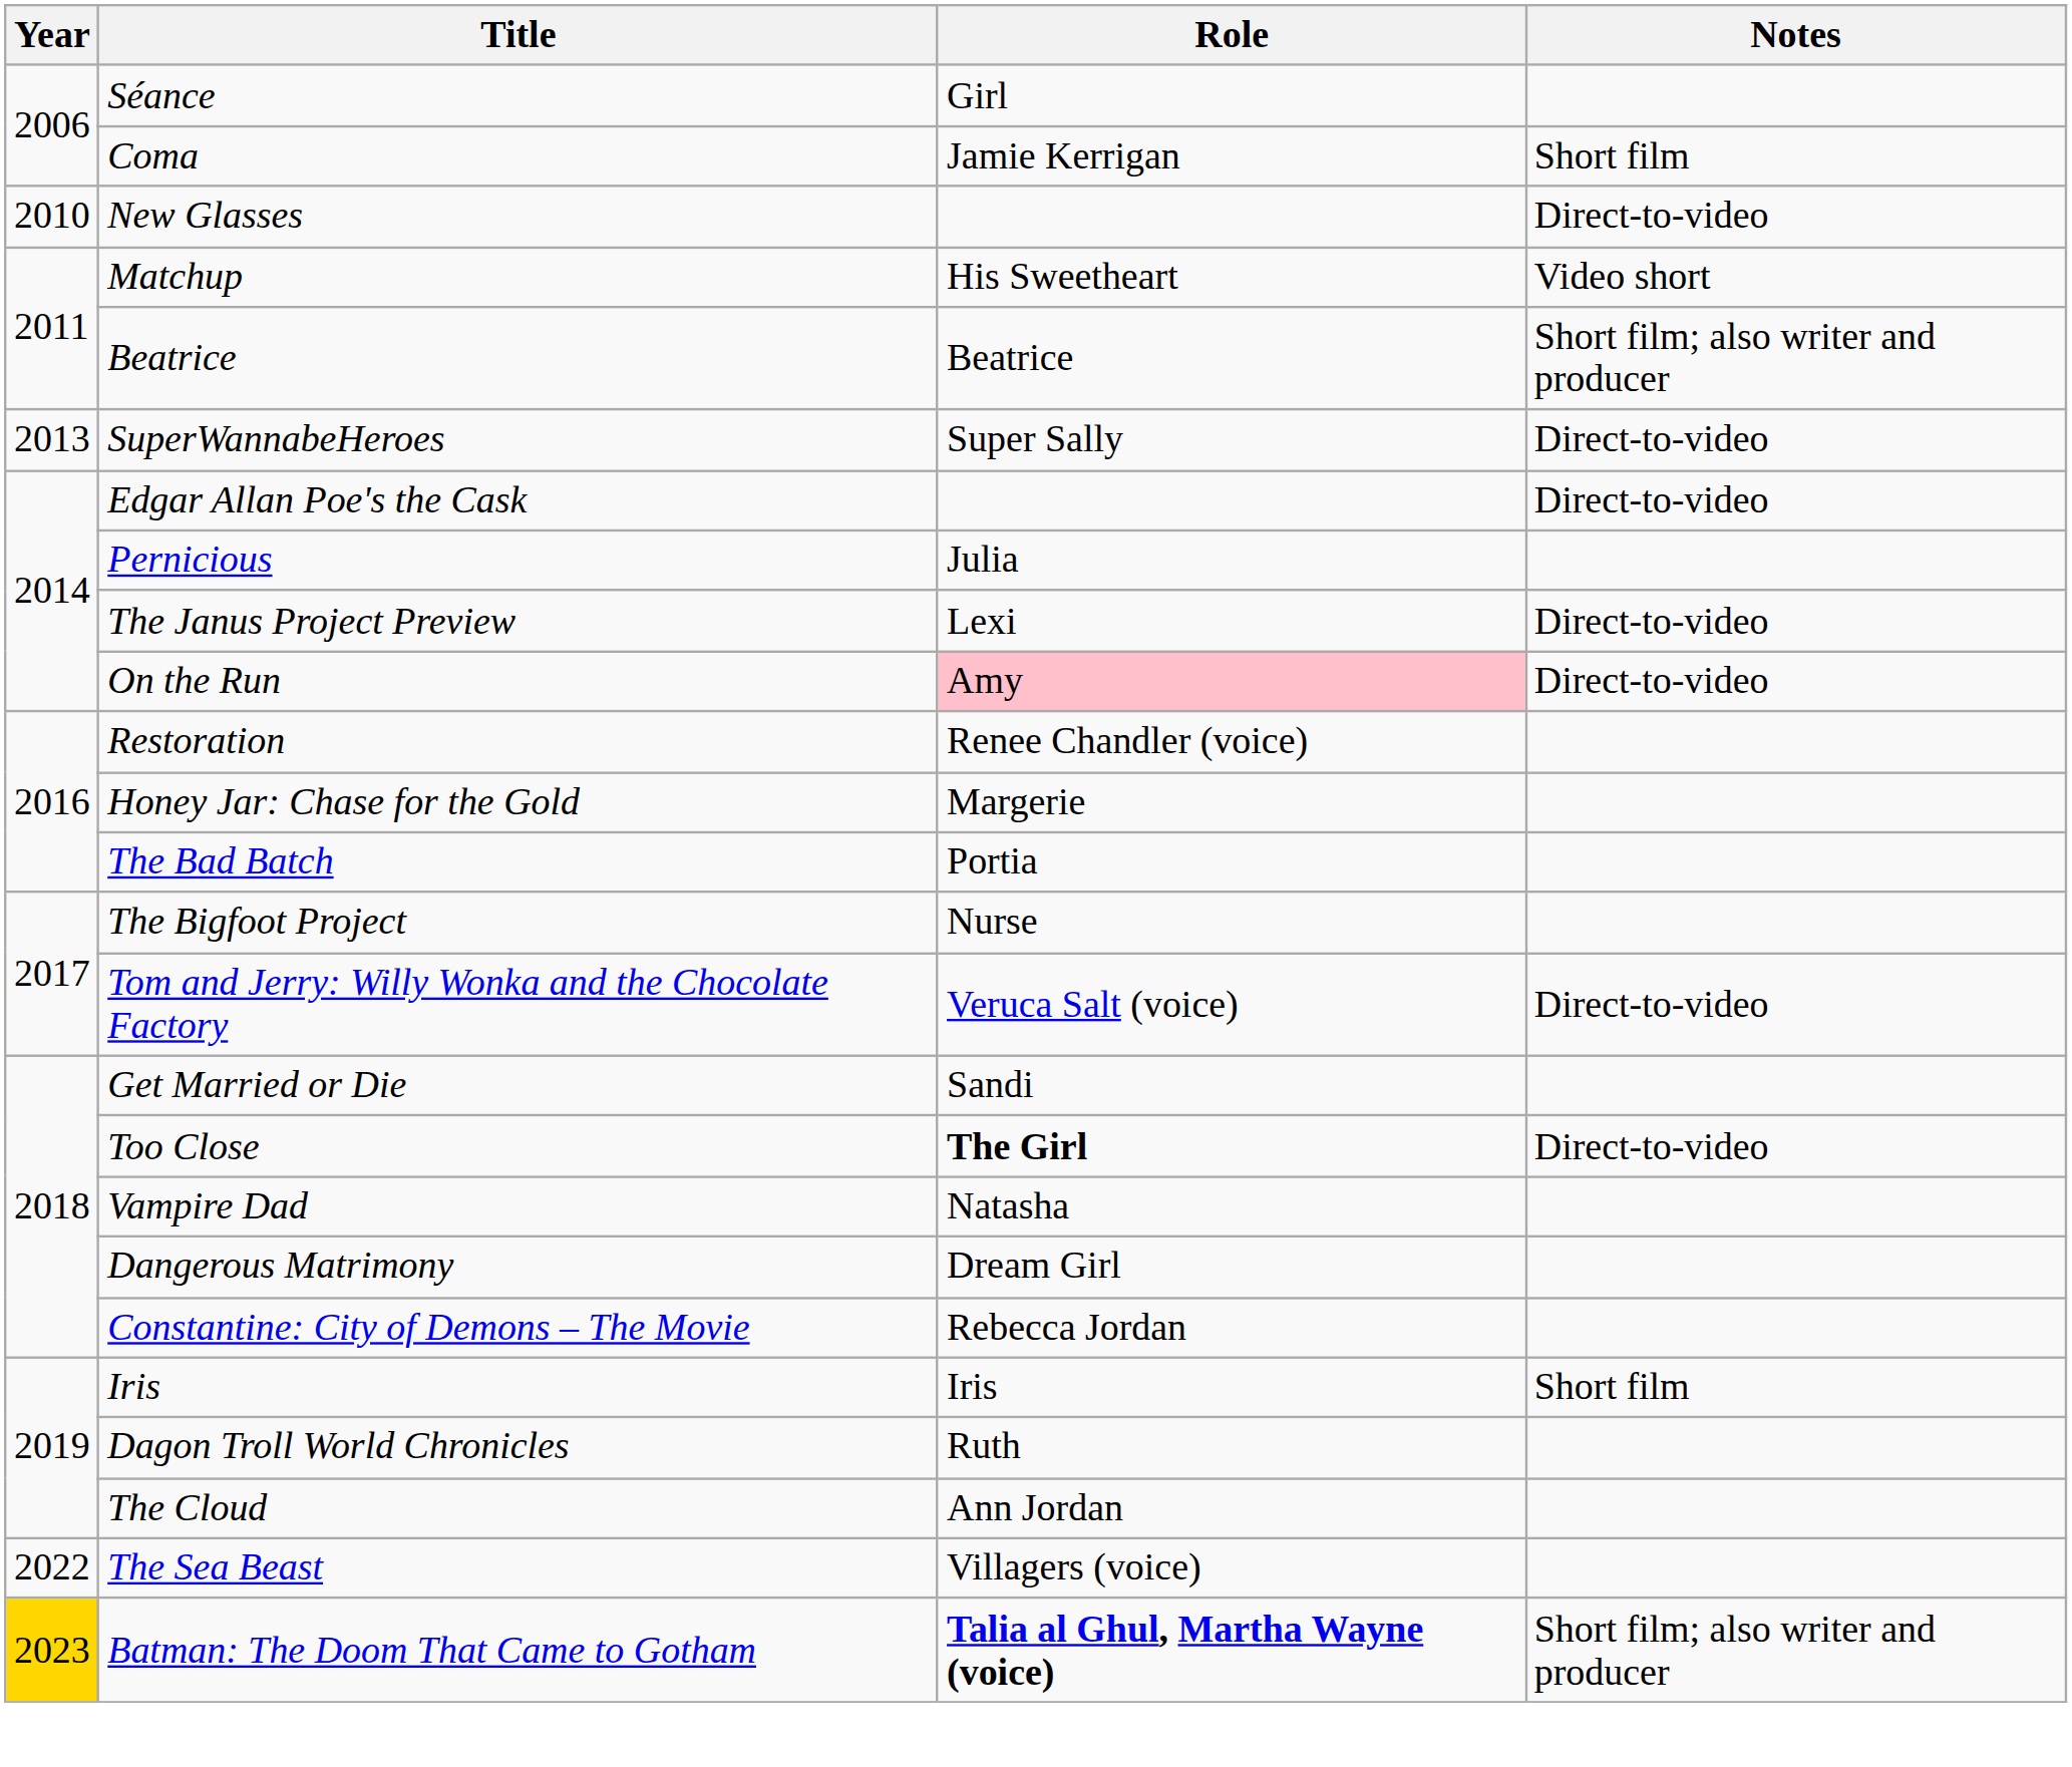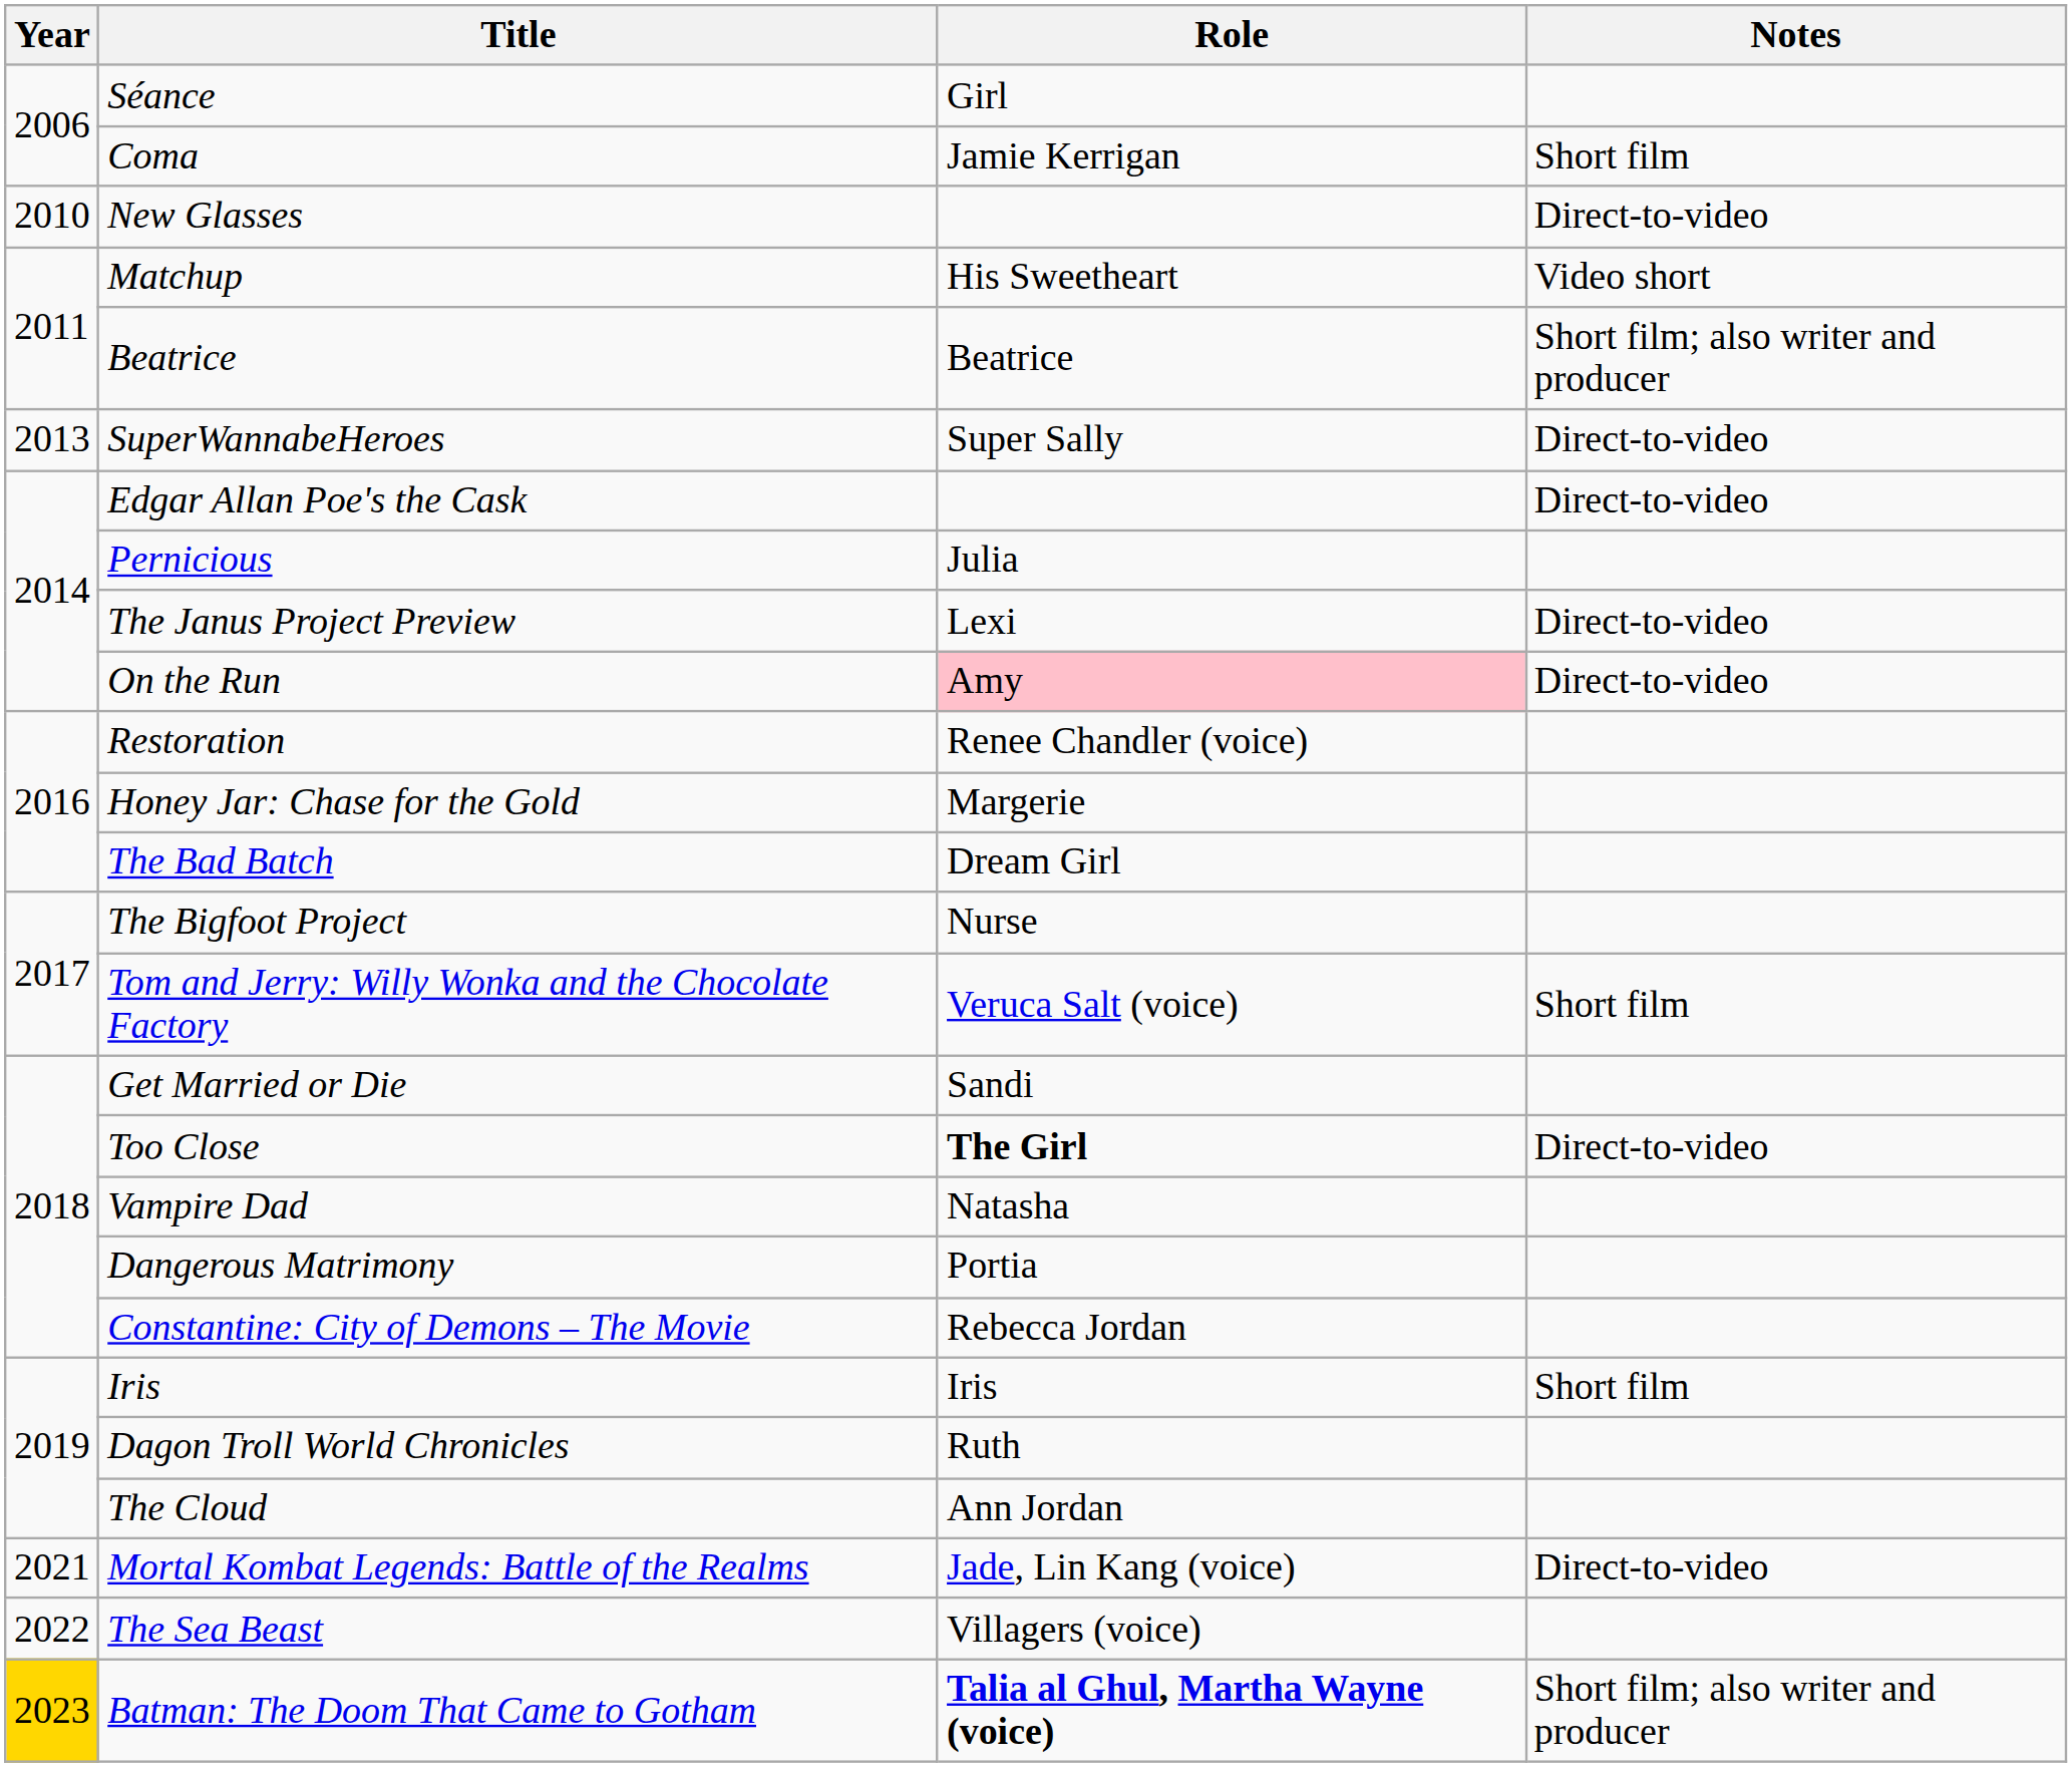 <table class="wikitable plainrowheaders sortable">
 <tr>
 <th scope="col">Year</th>
 <th scope="col">Title</th>
 <th scope="col">Role</th>
 <th scope="col" class="unsortable">Notes</th>
 </tr>
 <tr>
 <td rowspan="2">2006</td>
 <td><em>Séance</em></td>
 <td>Girl</td>
 <td></td>
 </tr>
 <tr>
 <td><em>Coma</em></td>
 <td>Jamie Kerrigan</td>
 <td>Short film</td>
 </tr>
 <tr>
 <td>2010</td>
 <td><em>New Glasses</em></td>
 <td></td>
 <td>Direct-to-video</td>
 </tr>
 <tr>
 <td rowspan="2">2011</td>
 <td><em>Matchup</em></td>
 <td>His Sweetheart</td>
 <td>Video short</td>
 </tr>
 <tr>
 <td><em>Beatrice</em></td>
 <td>Beatrice</td>
 <td>Short film; also writer and producer</td>
 </tr>
 <tr>
 <td>2013</td>
 <td><em>SuperWannabeHeroes</em></td>
 <td>Super Sally</td>
 <td>Direct-to-video</td>
 </tr>
 <tr>
 <td rowspan="4">2014</td>
 <td><em>Edgar Allan Poe's the Cask</em></td>
 <td></td>
 <td>Direct-to-video</td>
 </tr>
 <tr>
 <td><em><a href='#'>Pernicious</a></em></td>
 <td>Julia</td>
 <td></td>
 </tr>
 <tr>
 <td><em>The Janus Project Preview</em></td>
 <td>Lexi</td>
 <td>Direct-to-video</td>
 </tr>
 <tr>
 <td><em>On the Run</em></td>
 <td style="background: pink;">Amy</td>
 <td>Direct-to-video</td>
 </tr>
 <tr>
 <td rowspan="3">2016</td>
 <td><em>Restoration</em></td>
 <td>Renee Chandler (voice)</td>
 <td></td>
 </tr>
 <tr>
 <td><em>Honey Jar: Chase for the Gold</em></td>
 <td>Margerie</td>
 <td></td>
 </tr>
 <tr>
 <td><em><a href='#'>The Bad Batch</a></em></td>
-<td>Portia</td>
+<td>Dream Girl</td>
 <td></td>
 </tr>
 <tr>
 <td rowspan="2">2017</td>
 <td><em>The Bigfoot Project</em></td>
 <td>Nurse</td>
 <td></td>
 </tr>
 <tr>
 <td><em><a href='#'>Tom and Jerry: Willy Wonka and the Chocolate Factory</a></em></td>
 <td><a href='#'>Veruca Salt</a> (voice)</td>
-<td>Direct-to-video</td>
+<td>Short film</td>
 </tr>
 <tr>
 <td rowspan="5">2018</td>
 <td><em>Get Married or Die</em></td>
 <td>Sandi</td>
 <td></td>
 </tr>
 <tr>
 <td><em>Too Close</em></td>
 <td><strong>The Girl</strong></td>
 <td>Direct-to-video</td>
 </tr>
 <tr>
 <td><em>Vampire Dad</em></td>
 <td>Natasha</td>
 <td></td>
 </tr>
 <tr>
 <td><em>Dangerous Matrimony </em></td>
-<td>Dream Girl</td>
+<td>Portia</td>
 <td></td>
 </tr>
 <tr>
 <td><em><a href='#'>Constantine: City of Demons – The Movie</a></em></td>
 <td>Rebecca Jordan</td>
 <td></td>
 </tr>
 <tr>
 <td rowspan="3">2019</td>
 <td><em>Iris</em></td>
 <td>Iris</td>
 <td>Short film</td>
 </tr>
 <tr>
 <td><em>Dagon Troll World Chronicles</em></td>
 <td>Ruth</td>
 <td></td>
 </tr>
 <tr>
 <td><em>The Cloud</em></td>
 <td>Ann Jordan</td>
 <td></td>
 </tr>
 <tr>
+<td>2021</td>
+<td><em><a href='#'>Mortal Kombat Legends: Battle of the Realms</a></em></td>
+<td><a href='#'>Jade</a>, Lin Kang (voice)</td>
+<td>Direct-to-video</td>
+</tr>
+<tr>
 <td>2022</td>
 <td><em><a href='#'>The Sea Beast</a></em></td>
 <td>Villagers (voice)</td>
 <td></td>
 </tr>
 <tr>
 <td style="background: gold;">2023</td>
 <td><em><a href='#'>Batman: The Doom That Came to Gotham</a></em></td>
 <td><strong><a href='#'>Talia al Ghul</a>, <a href='#'>Martha Wayne</a> (voice)</strong></td>
 <td>Short film; also writer and producer</td>
 </tr>
 </table>
